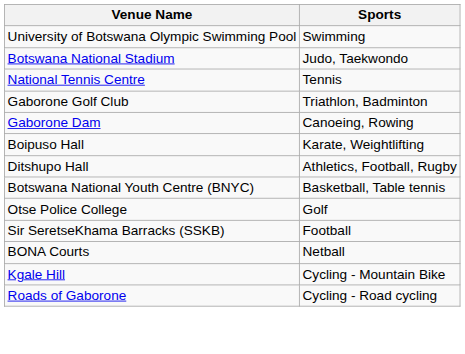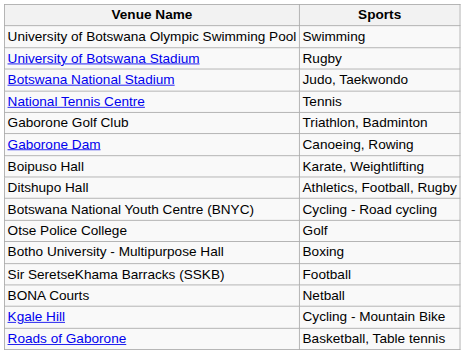 <table class="wikitable">
 <tr>
 <th>Venue Name</th>
 <th>Sports</th>
 </tr>
 <tr>
 <td>University of Botswana Olympic Swimming Pool</td>
 <td>Swimming</td>
+</tr>
+<tr>
+<td><a href='#'>University of Botswana Stadium</a></td>
+<td>Rugby</td>
 </tr>
 <tr>
 <td><a href='#'>Botswana National Stadium</a></td>
 <td>Judo, Taekwondo</td>
 </tr>
 <tr>
 <td><a href='#'>National Tennis Centre</a></td>
 <td>Tennis</td>
 </tr>
 <tr>
 <td>Gaborone Golf Club</td>
 <td>Triathlon, Badminton</td>
 </tr>
 <tr>
 <td><a href='#'>Gaborone Dam</a></td>
 <td>Canoeing, Rowing</td>
 </tr>
 <tr>
 <td>Boipuso Hall</td>
 <td>Karate, Weightlifting</td>
 </tr>
 <tr>
 <td>Ditshupo Hall</td>
 <td>Athletics, Football, Rugby</td>
 </tr>
 <tr>
 <td>Botswana National Youth Centre (BNYC)</td>
-<td>Basketball, Table tennis</td>
+<td>Cycling - Road cycling</td>
 </tr>
 <tr>
 <td>Otse Police College</td>
 <td>Golf</td>
+</tr>
+<tr>
+<td>Botho University - Multipurpose Hall</td>
+<td>Boxing</td>
 </tr>
 <tr>
 <td>Sir SeretseKhama Barracks (SSKB)</td>
 <td>Football</td>
 </tr>
 <tr>
 <td>BONA Courts</td>
 <td>Netball</td>
 </tr>
 <tr>
 <td><a href='#'>Kgale Hill</a></td>
 <td>Cycling - Mountain Bike</td>
 </tr>
 <tr>
 <td><a href='#'>Roads of Gaborone</a></td>
-<td>Cycling - Road cycling</td>
+<td>Basketball, Table tennis</td>
 </tr>
 </table>
